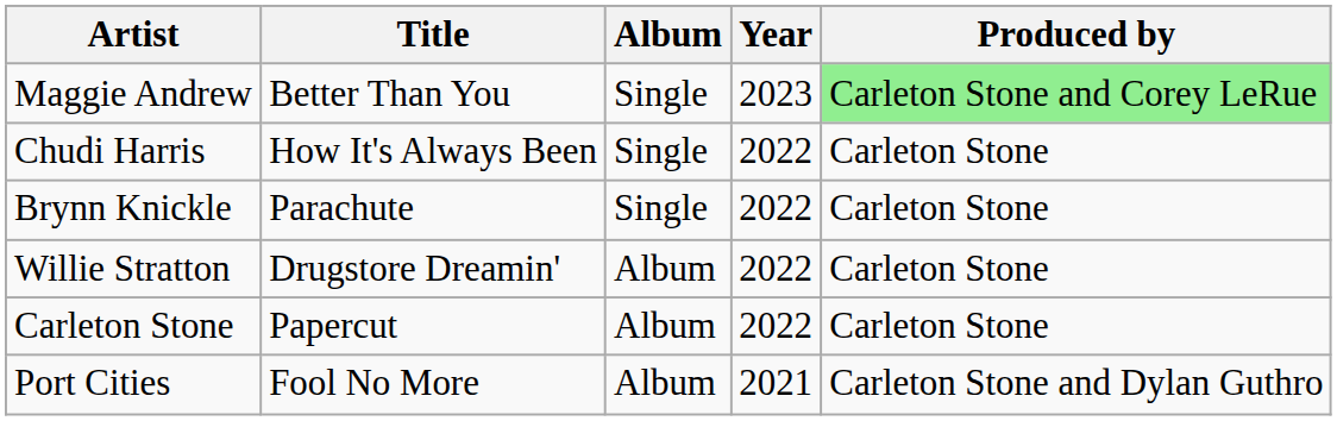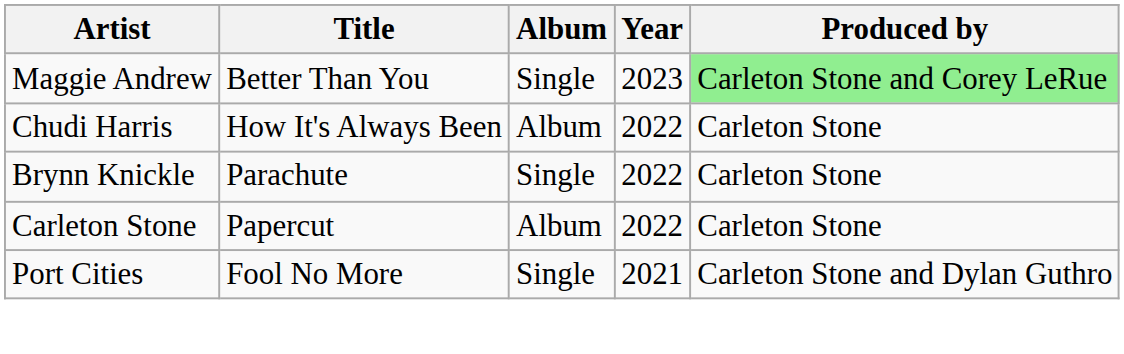 <table class="wikitable">
 <tr>
 <th>Artist</th>
 <th>Title</th>
 <th>Album</th>
 <th>Year</th>
 <th>Produced by</th>
 </tr>
 <tr>
 <td>Maggie Andrew</td>
 <td>Better Than You</td>
 <td>Single</td>
 <td>2023</td>
 <td style="background: lightgreen;">Carleton Stone and Corey LeRue</td>
 </tr>
 <tr>
 <td>Chudi Harris</td>
 <td>How It's Always Been</td>
-<td>Single</td>
+<td>Album</td>
 <td>2022</td>
 <td>Carleton Stone</td>
 </tr>
 <tr>
 <td>Brynn Knickle</td>
 <td>Parachute</td>
 <td>Single</td>
-<td>2022</td>
-<td>Carleton Stone</td>
-</tr>
-<tr>
-<td>Willie Stratton</td>
-<td>Drugstore Dreamin'</td>
-<td>Album</td>
 <td>2022</td>
 <td>Carleton Stone</td>
 </tr>
 <tr>
 <td>Carleton Stone</td>
 <td>Papercut</td>
 <td>Album</td>
 <td>2022</td>
 <td>Carleton Stone</td>
 </tr>
 <tr>
 <td>Port Cities</td>
 <td>Fool No More</td>
-<td>Album</td>
+<td>Single</td>
 <td>2021</td>
 <td>Carleton Stone and Dylan Guthro</td>
 </tr>
 </table>
